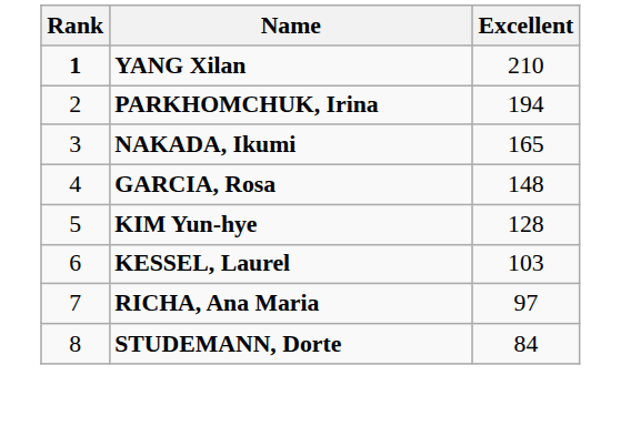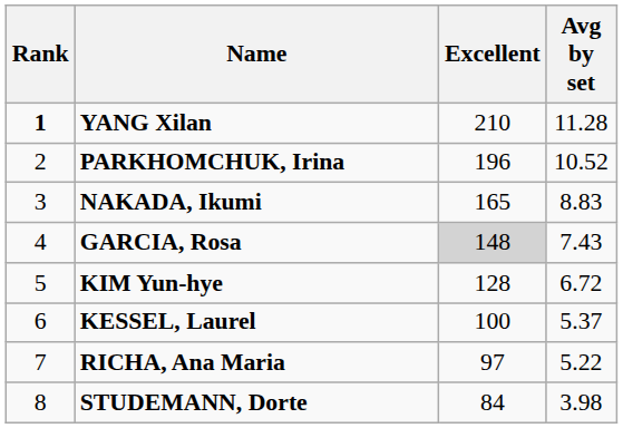 <table class="wikitable" style="margin:0.5em auto;width=480;font-size:90%">
 <tr>
 <th width=30>Rank</th>
 <th width=210>Name</th>
 <th width=35>Excellent</th>
+<th width=35>Avg by set</th>
 </tr>
 <tr>
 <td align=center><strong>1</strong></td>
 <td> <strong>YANG Xilan</strong></td>
 <td align=center>210</td>
+<td align=center>11.28</td>
 </tr>
 <tr>
 <td align=center>2</td>
 <td> <strong>PARKHOMCHUK, Irina</strong></td>
-<td align=center>194</td>
+<td align=center>196</td>
+<td align=center>10.52</td>
 </tr>
 <tr>
 <td align=center>3</td>
 <td> <strong>NAKADA, Ikumi</strong></td>
 <td align=center>165</td>
+<td align=center>8.83</td>
 </tr>
 <tr>
 <td align=center>4</td>
 <td> <strong>GARCIA, Rosa</strong></td>
-<td align=center>148</td>
+<td align=center style="background: lightgrey;">148</td>
+<td align=center>7.43</td>
 </tr>
 <tr>
 <td align=center>5</td>
 <td> <strong>KIM Yun-hye</strong></td>
 <td align=center>128</td>
+<td align=center>6.72</td>
 </tr>
 <tr>
 <td align=center>6</td>
 <td> <strong>KESSEL, Laurel</strong></td>
-<td align=center>103</td>
+<td align=center>100</td>
+<td align=center>5.37</td>
 </tr>
 <tr>
 <td align=center>7</td>
 <td> <strong>RICHA, Ana Maria</strong></td>
 <td align=center>97</td>
+<td align=center>5.22</td>
 </tr>
 <tr>
 <td align=center>8</td>
 <td> <strong>STUDEMANN, Dorte</strong></td>
 <td align=center>84</td>
+<td align=center>3.98</td>
 </tr>
 </table>
